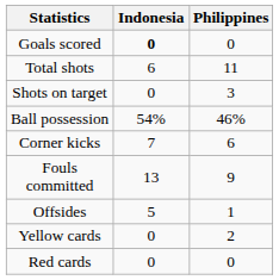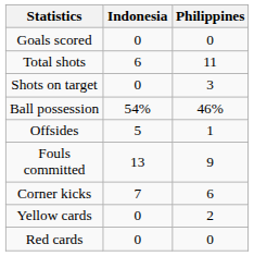 <table class="wikitable" style="text-align:center;margin:auto;">
 <tr>
 <th scope=col width=100>Statistics</th>
 <th scope=col width=70>Indonesia</th>
 <th scope=col width=70>Philippines</th>
 </tr>
 <tr>
 <td>Goals scored</td>
-<td><strong>0</strong></td>
+<td>0</td>
 <td>0</td>
 </tr>
 <tr>
 <td>Total shots</td>
 <td>6</td>
 <td>11</td>
 </tr>
 <tr>
 <td>Shots on target</td>
 <td>0</td>
 <td>3</td>
 </tr>
 <tr>
 <td>Ball possession</td>
 <td>54%</td>
 <td>46%</td>
 </tr>
 <tr>
-<td>Corner kicks</td>
-<td>7</td>
-<td>6</td>
+<td>Offsides</td>
+<td>5</td>
+<td>1</td>
 </tr>
 <tr>
 <td>Fouls committed</td>
 <td>13</td>
 <td>9</td>
 </tr>
 <tr>
-<td>Offsides</td>
-<td>5</td>
-<td>1</td>
+<td>Corner kicks</td>
+<td>7</td>
+<td>6</td>
 </tr>
 <tr>
 <td>Yellow cards</td>
 <td>0</td>
 <td>2</td>
 </tr>
 <tr>
 <td>Red cards</td>
 <td>0</td>
 <td>0</td>
 </tr>
 </table>
